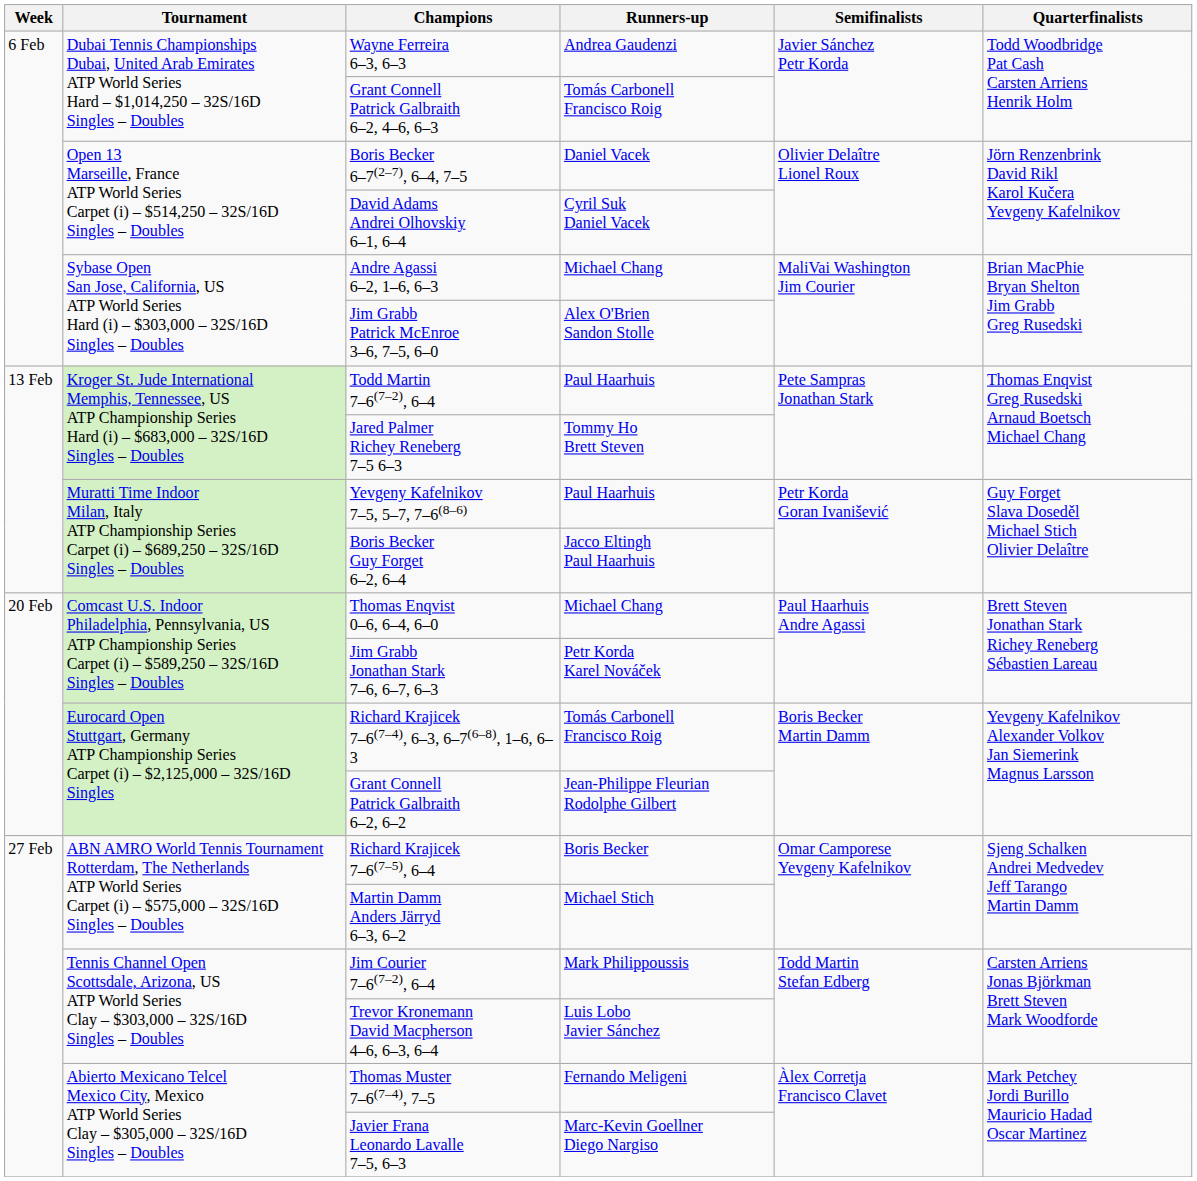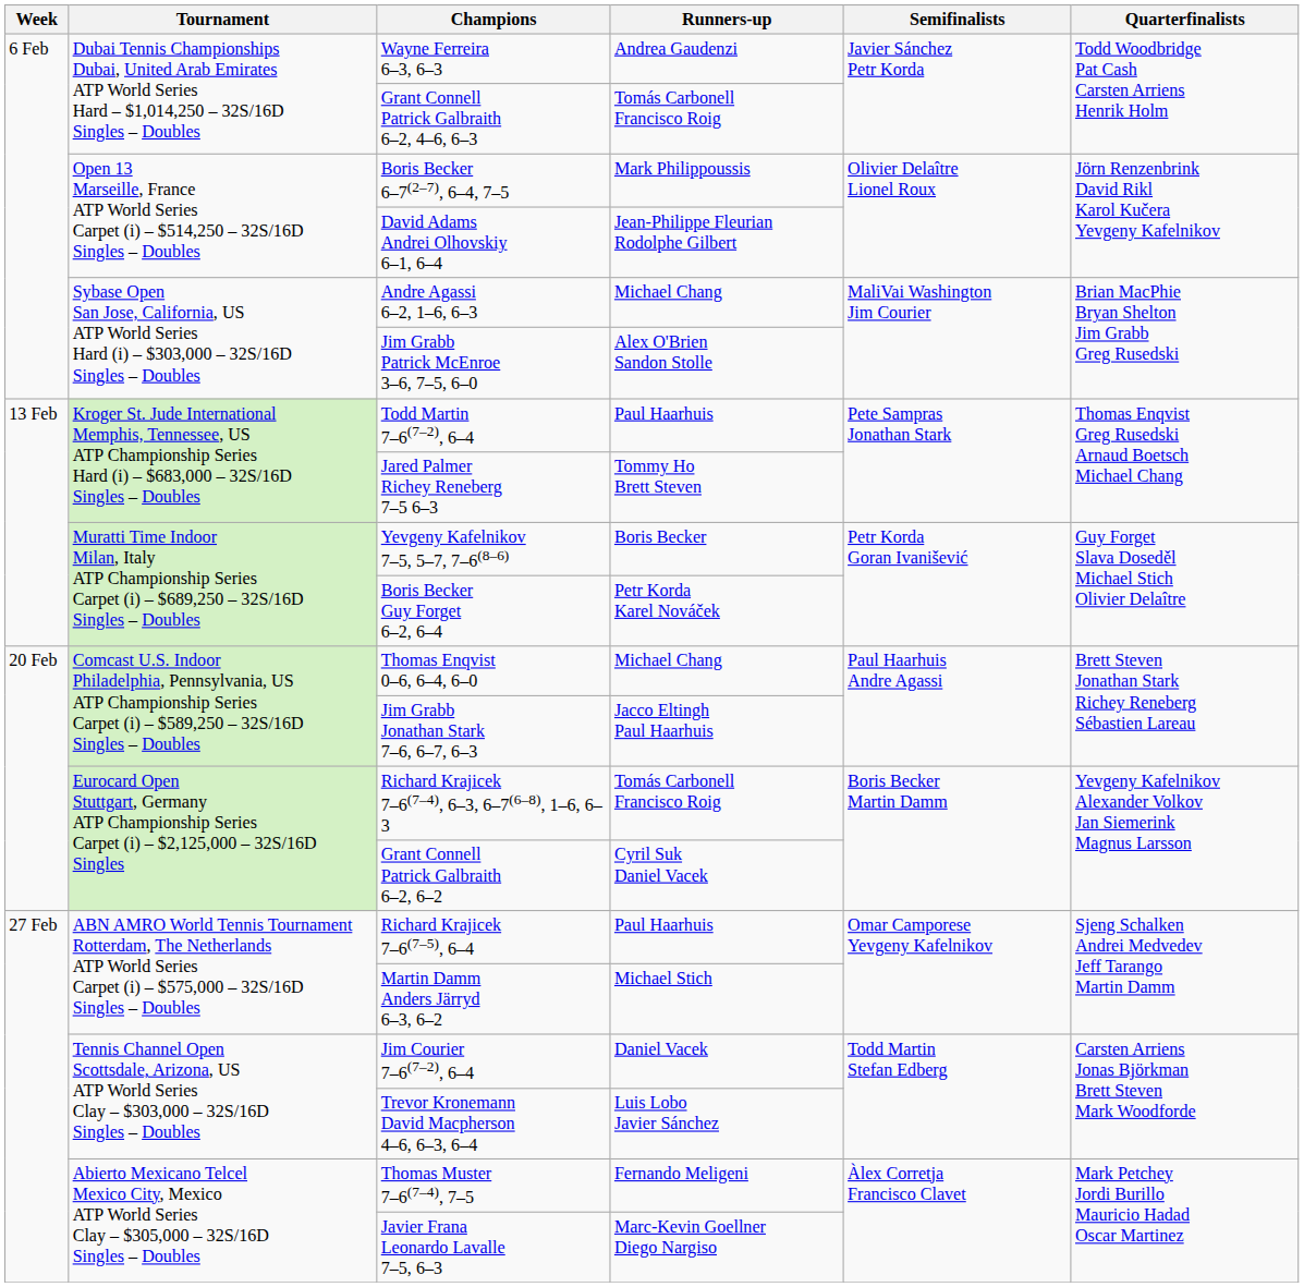 <table class=wikitable style=font-size:95%>
 <tr>
 <th style="width:48px;">Week</th>
 <th style="width:260px;">Tournament</th>
 <th style="width:195px;">Champions</th>
 <th style="width:195px;">Runners-up</th>
 <th style="width:190px;">Semifinalists</th>
 <th style="width:190px;">Quarterfinalists</th>
 </tr>
 <tr valign=top>
 <td rowspan=6>6 Feb</td>
 <td rowspan=2><a href='#'>Dubai Tennis Championships</a> <br> <a href='#'>Dubai</a>, <a href='#'>United Arab Emirates</a><br>ATP World Series<br> Hard – $1,014,250 – 32S/16D <br> <a href='#'>Singles</a> – <a href='#'>Doubles</a></td>
 <td> <a href='#'>Wayne Ferreira</a><br> 6–3, 6–3</td>
 <td> <a href='#'>Andrea Gaudenzi</a></td>
 <td rowspan=2> <a href='#'>Javier Sánchez</a><br> <a href='#'>Petr Korda</a></td>
 <td rowspan=2> <a href='#'>Todd Woodbridge</a><br> <a href='#'>Pat Cash</a><br> <a href='#'>Carsten Arriens</a><br> <a href='#'>Henrik Holm</a></td>
 </tr>
 <tr valign=top>
 <td> <a href='#'>Grant Connell</a> <br>  <a href='#'>Patrick Galbraith</a><br> 6–2, 4–6, 6–3</td>
 <td> <a href='#'>Tomás Carbonell</a> <br>  <a href='#'>Francisco Roig</a></td>
 </tr>
 <tr valign=top>
 <td rowspan=2><a href='#'>Open 13</a> <br> <a href='#'>Marseille</a>, France<br>ATP World Series<br> Carpet (i) – $514,250 – 32S/16D <br> <a href='#'>Singles</a> – <a href='#'>Doubles</a></td>
 <td> <a href='#'>Boris Becker</a><br> 6–7<sup>(2–7)</sup>, 6–4, 7–5</td>
-<td> <a href='#'>Daniel Vacek</a></td>
+<td> <a href='#'>Mark Philippoussis</a></td>
 <td rowspan=2> <a href='#'>Olivier Delaître</a><br> <a href='#'>Lionel Roux</a></td>
 <td rowspan=2> <a href='#'>Jörn Renzenbrink</a><br> <a href='#'>David Rikl</a><br> <a href='#'>Karol Kučera</a><br> <a href='#'>Yevgeny Kafelnikov</a></td>
 </tr>
 <tr valign=top>
 <td> <a href='#'>David Adams</a> <br>  <a href='#'>Andrei Olhovskiy</a><br> 6–1, 6–4</td>
-<td> <a href='#'>Cyril Suk</a> <br>  <a href='#'>Daniel Vacek</a></td>
+<td> <a href='#'>Jean-Philippe Fleurian</a> <br>  <a href='#'>Rodolphe Gilbert</a></td>
 </tr>
 <tr valign=top>
 <td rowspan=2><a href='#'>Sybase Open</a> <br> <a href='#'>San Jose, California</a>, US<br>ATP World Series<br> Hard (i) – $303,000 – 32S/16D <br> <a href='#'>Singles</a> – <a href='#'>Doubles</a></td>
 <td> <a href='#'>Andre Agassi</a><br> 6–2, 1–6, 6–3</td>
 <td> <a href='#'>Michael Chang</a></td>
 <td rowspan=2> <a href='#'>MaliVai Washington</a><br> <a href='#'>Jim Courier</a></td>
 <td rowspan=2> <a href='#'>Brian MacPhie</a><br> <a href='#'>Bryan Shelton</a><br> <a href='#'>Jim Grabb</a><br> <a href='#'>Greg Rusedski</a></td>
 </tr>
 <tr valign=top>
 <td> <a href='#'>Jim Grabb</a> <br>  <a href='#'>Patrick McEnroe</a><br> 3–6, 7–5, 6–0</td>
 <td> <a href='#'>Alex O'Brien</a> <br>  <a href='#'>Sandon Stolle</a></td>
 </tr>
 <tr valign=top>
 <td rowspan=4>13 Feb</td>
 <td bgcolor=#D4F1C5 rowspan=2><a href='#'>Kroger St. Jude International</a> <br><a href='#'>Memphis, Tennessee</a>, US<br>ATP Championship Series<br>Hard (i) – $683,000 – 32S/16D <br> <a href='#'>Singles</a> – <a href='#'>Doubles</a></td>
 <td> <a href='#'>Todd Martin</a><br> 7–6<sup>(7–2)</sup>, 6–4</td>
 <td> <a href='#'>Paul Haarhuis</a></td>
 <td rowspan=2> <a href='#'>Pete Sampras</a><br> <a href='#'>Jonathan Stark</a></td>
 <td rowspan=2> <a href='#'>Thomas Enqvist</a><br> <a href='#'>Greg Rusedski</a><br> <a href='#'>Arnaud Boetsch</a><br> <a href='#'>Michael Chang</a></td>
 </tr>
 <tr valign=top>
 <td> <a href='#'>Jared Palmer</a> <br>  <a href='#'>Richey Reneberg</a><br> 7–5 6–3</td>
 <td> <a href='#'>Tommy Ho</a> <br>  <a href='#'>Brett Steven</a></td>
 </tr>
 <tr valign=top>
 <td bgcolor=#D4F1C5 rowspan=2><a href='#'>Muratti Time Indoor</a> <br> <a href='#'>Milan</a>, Italy<br>ATP Championship Series<br> Carpet (i) – $689,250 – 32S/16D <br> <a href='#'>Singles</a> – <a href='#'>Doubles</a></td>
 <td> <a href='#'>Yevgeny Kafelnikov</a><br> 7–5, 5–7, 7–6<sup>(8–6)</sup></td>
-<td> <a href='#'>Paul Haarhuis</a></td>
+<td> <a href='#'>Boris Becker</a></td>
 <td rowspan=2> <a href='#'>Petr Korda</a><br> <a href='#'>Goran Ivanišević</a></td>
 <td rowspan=2> <a href='#'>Guy Forget</a><br> <a href='#'>Slava Doseděl</a><br> <a href='#'>Michael Stich</a><br> <a href='#'>Olivier Delaître</a></td>
 </tr>
 <tr valign=top>
 <td> <a href='#'>Boris Becker</a> <br>  <a href='#'>Guy Forget</a><br> 6–2, 6–4</td>
-<td> <a href='#'>Jacco Eltingh</a> <br>  <a href='#'>Paul Haarhuis</a></td>
+<td> <a href='#'>Petr Korda</a> <br>  <a href='#'>Karel Nováček</a></td>
 </tr>
 <tr valign=top>
 <td rowspan=4>20 Feb</td>
 <td bgcolor=#D4F1C5 rowspan=2><a href='#'>Comcast U.S. Indoor</a> <br> <a href='#'>Philadelphia</a>, Pennsylvania, US<br>ATP Championship Series<br>Carpet (i) – $589,250 – 32S/16D <br> <a href='#'>Singles</a> – <a href='#'>Doubles</a></td>
 <td> <a href='#'>Thomas Enqvist</a><br> 0–6, 6–4, 6–0</td>
 <td> <a href='#'>Michael Chang</a></td>
 <td rowspan=2> <a href='#'>Paul Haarhuis</a><br> <a href='#'>Andre Agassi</a></td>
 <td rowspan=2> <a href='#'>Brett Steven</a><br> <a href='#'>Jonathan Stark</a><br> <a href='#'>Richey Reneberg</a><br> <a href='#'>Sébastien Lareau</a></td>
 </tr>
 <tr valign=top>
 <td> <a href='#'>Jim Grabb</a> <br>  <a href='#'>Jonathan Stark</a><br> 7–6, 6–7, 6–3</td>
-<td> <a href='#'>Petr Korda</a> <br>  <a href='#'>Karel Nováček</a></td>
+<td> <a href='#'>Jacco Eltingh</a> <br>  <a href='#'>Paul Haarhuis</a></td>
 </tr>
 <tr valign=top>
 <td bgcolor=#D4F1C5 rowspan=2><a href='#'>Eurocard Open</a> <br> <a href='#'>Stuttgart</a>, Germany<br>ATP Championship Series<br>Carpet (i) – $2,125,000 – 32S/16D  <br> <a href='#'>Singles</a></td>
 <td> <a href='#'>Richard Krajicek</a><br> 7–6<sup>(7–4)</sup>, 6–3, 6–7<sup>(6–8)</sup>, 1–6, 6–3</td>
 <td> <a href='#'>Tomás Carbonell</a> <br>  <a href='#'>Francisco Roig</a></td>
 <td rowspan=2> <a href='#'>Boris Becker</a><br> <a href='#'>Martin Damm</a></td>
 <td rowspan=2> <a href='#'>Yevgeny Kafelnikov</a><br> <a href='#'>Alexander Volkov</a><br> <a href='#'>Jan Siemerink</a><br> <a href='#'>Magnus Larsson</a></td>
 </tr>
 <tr valign=top>
 <td> <a href='#'>Grant Connell</a> <br>  <a href='#'>Patrick Galbraith</a><br> 6–2, 6–2</td>
-<td> <a href='#'>Jean-Philippe Fleurian</a> <br>  <a href='#'>Rodolphe Gilbert</a></td>
+<td> <a href='#'>Cyril Suk</a> <br>  <a href='#'>Daniel Vacek</a></td>
 </tr>
 <tr valign=top>
 <td rowspan=6>27 Feb</td>
 <td rowspan=2><a href='#'>ABN AMRO World Tennis Tournament</a> <br> <a href='#'>Rotterdam</a>, <a href='#'>The Netherlands</a><br>ATP World Series<br> Carpet (i) – $575,000 – 32S/16D <br> <a href='#'>Singles</a> – <a href='#'>Doubles</a></td>
 <td> <a href='#'>Richard Krajicek</a><br> 7–6<sup>(7–5)</sup>, 6–4</td>
-<td> <a href='#'>Boris Becker</a></td>
+<td> <a href='#'>Paul Haarhuis</a></td>
 <td rowspan=2> <a href='#'>Omar Camporese</a><br> <a href='#'>Yevgeny Kafelnikov</a></td>
 <td rowspan=2> <a href='#'>Sjeng Schalken</a><br> <a href='#'>Andrei Medvedev</a><br> <a href='#'>Jeff Tarango</a><br> <a href='#'>Martin Damm</a></td>
 </tr>
 <tr valign=top>
 <td> <a href='#'>Martin Damm</a> <br>  <a href='#'>Anders Järryd</a><br> 6–3, 6–2</td>
 <td> <a href='#'>Michael Stich</a></td>
 </tr>
 <tr valign=top>
 <td rowspan=2><a href='#'>Tennis Channel Open</a> <br> <a href='#'>Scottsdale, Arizona</a>, US<br>ATP World Series<br> Clay – $303,000 – 32S/16D <br> <a href='#'>Singles</a> – <a href='#'>Doubles</a></td>
 <td> <a href='#'>Jim Courier</a><br> 7–6<sup>(7–2)</sup>, 6–4</td>
-<td> <a href='#'>Mark Philippoussis</a></td>
+<td> <a href='#'>Daniel Vacek</a></td>
 <td rowspan=2> <a href='#'>Todd Martin</a><br> <a href='#'>Stefan Edberg</a></td>
 <td rowspan=2> <a href='#'>Carsten Arriens</a><br> <a href='#'>Jonas Björkman</a><br> <a href='#'>Brett Steven</a><br> <a href='#'>Mark Woodforde</a></td>
 </tr>
 <tr valign=top>
 <td> <a href='#'>Trevor Kronemann</a> <br>  <a href='#'>David Macpherson</a><br> 4–6, 6–3, 6–4</td>
 <td> <a href='#'>Luis Lobo</a> <br>  <a href='#'>Javier Sánchez</a></td>
 </tr>
 <tr valign=top>
 <td rowspan=2><a href='#'>Abierto Mexicano Telcel</a> <br> <a href='#'>Mexico City</a>, Mexico<br>ATP World Series<br> Clay – $305,000 – 32S/16D <br> <a href='#'>Singles</a> – <a href='#'>Doubles</a></td>
 <td> <a href='#'>Thomas Muster</a><br> 7–6<sup>(7–4)</sup>, 7–5</td>
 <td> <a href='#'>Fernando Meligeni</a></td>
 <td rowspan=2> <a href='#'>Àlex Corretja</a><br> <a href='#'>Francisco Clavet</a></td>
 <td rowspan=2> <a href='#'>Mark Petchey</a><br> <a href='#'>Jordi Burillo</a><br> <a href='#'>Mauricio Hadad</a><br> <a href='#'>Oscar Martinez</a></td>
 </tr>
 <tr valign=top>
 <td> <a href='#'>Javier Frana</a> <br>  <a href='#'>Leonardo Lavalle</a><br> 7–5, 6–3</td>
 <td> <a href='#'>Marc-Kevin Goellner</a> <br>  <a href='#'>Diego Nargiso</a></td>
 </tr>
 </table>
